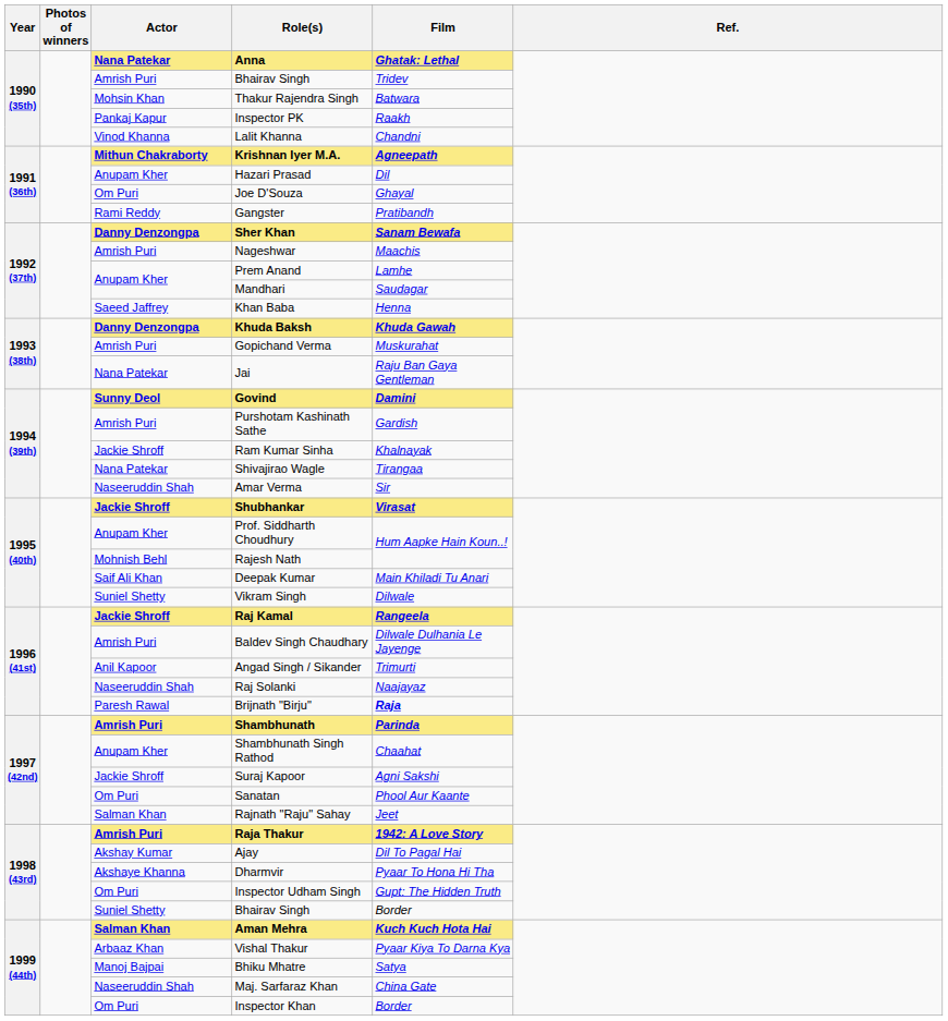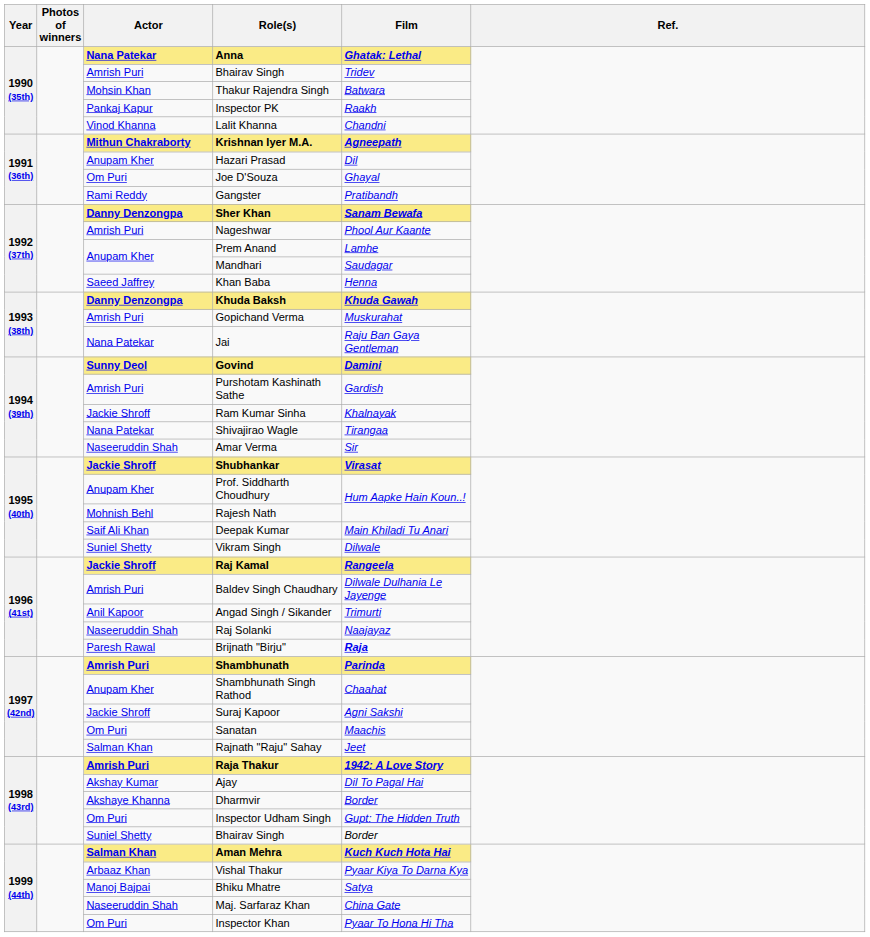 <table class="wikitable sortable" style="text-align:left;">
 <tr>
 <th scope="col" style="width:3%; text-align:center;">Year</th>
 <th scope="col" style="width:3%;text-align:center;">Photos of winners</th>
 <th scope="col" style="width:15%;text-align:center;">Actor</th>
 <th scope="col" style="width:15%;text-align:center;">Role(s)</th>
 <th scope="col" style="width:15%;text-align:center;">Film</th>
 <th>Ref.</th>
 </tr>
 <tr>
 <th scope="row" rowspan=5 style="text-align:center">1990 <br><small><a href='#'>(35th)</a> </small></th>
 <td rowspan=5 style="text-align:center"></td>
 <td style="background:#FAEB86;"><strong><a href='#'>Nana Patekar</a></strong> </td>
 <td style="background:#FAEB86;"><strong>Anna</strong></td>
 <td style="background:#FAEB86;"><strong><em><a href='#'>Ghatak: Lethal</a></em></strong></td>
 <td rowspan="5"></td>
 </tr>
 <tr>
 <td><a href='#'>Amrish Puri</a></td>
 <td>Bhairav Singh</td>
 <td><em><a href='#'>Tridev</a></em></td>
 </tr>
 <tr>
 <td><a href='#'>Mohsin Khan</a></td>
 <td>Thakur Rajendra Singh</td>
 <td><em><a href='#'>Batwara</a></em></td>
 </tr>
 <tr>
 <td><a href='#'>Pankaj Kapur</a></td>
 <td>Inspector PK</td>
 <td><em><a href='#'>Raakh</a></em></td>
 </tr>
 <tr>
 <td><a href='#'>Vinod Khanna</a></td>
 <td>Lalit Khanna</td>
 <td><em><a href='#'>Chandni</a></em></td>
 </tr>
 <tr>
 <th rowspan="4" scope="row" style="text-align:center">1991 <br><small><a href='#'>(36th)</a> </small></th>
 <td rowspan="4" style="text-align:center"></td>
 <td style="background:#FAEB86;"><strong><a href='#'>Mithun Chakraborty</a></strong> </td>
 <td style="background:#FAEB86;"><strong>Krishnan Iyer M.A.</strong></td>
 <td style="background:#FAEB86;"><strong><em><a href='#'>Agneepath</a></em></strong></td>
 <td rowspan="4"></td>
 </tr>
 <tr>
 <td><a href='#'>Anupam Kher</a></td>
 <td>Hazari Prasad</td>
 <td><em><a href='#'>Dil</a></em></td>
 </tr>
 <tr>
 <td><a href='#'>Om Puri</a></td>
 <td>Joe D'Souza</td>
 <td><em><a href='#'>Ghayal</a></em></td>
 </tr>
 <tr>
 <td><a href='#'>Rami Reddy</a></td>
 <td>Gangster</td>
 <td><em><a href='#'>Pratibandh</a></em></td>
 </tr>
 <tr>
 <th rowspan="5" scope="row" style="text-align:center">1992 <br><small><a href='#'>(37th)</a> </small></th>
 <td rowspan="5" style="text-align:center"></td>
 <td style="background:#FAEB86;"><strong><a href='#'>Danny Denzongpa</a></strong> </td>
 <td style="background:#FAEB86;"><strong>Sher Khan</strong></td>
 <td style="background:#FAEB86;"><strong><em><a href='#'>Sanam Bewafa</a></em></strong></td>
 <td rowspan="5"></td>
 </tr>
 <tr>
 <td><a href='#'>Amrish Puri</a></td>
 <td>Nageshwar</td>
-<td><em><a href='#'>Maachis</a></em></td>
+<td><em><a href='#'>Phool Aur Kaante</a></em></td>
 </tr>
 <tr>
 <td rowspan=2><a href='#'>Anupam Kher</a></td>
 <td>Prem Anand</td>
 <td><em><a href='#'>Lamhe</a></em></td>
 </tr>
 <tr>
 <td>Mandhari</td>
 <td><em><a href='#'>Saudagar</a></em></td>
 </tr>
 <tr>
 <td><a href='#'>Saeed Jaffrey</a></td>
 <td>Khan Baba</td>
 <td><em><a href='#'>Henna</a></em></td>
 </tr>
 <tr>
 <th rowspan="3" scope="row" style="text-align:center">1993 <br><small><a href='#'>(38th)</a> </small></th>
 <td rowspan="3" style="text-align:center"></td>
 <td style="background:#FAEB86;"><strong><a href='#'>Danny Denzongpa</a></strong> </td>
 <td style="background:#FAEB86;"><strong>Khuda Baksh</strong></td>
 <td style="background:#FAEB86;"><strong><em><a href='#'>Khuda Gawah</a></em></strong></td>
 <td rowspan="3"></td>
 </tr>
 <tr>
 <td><a href='#'>Amrish Puri</a></td>
 <td>Gopichand Verma</td>
 <td><em><a href='#'>Muskurahat</a></em></td>
 </tr>
 <tr>
 <td><a href='#'>Nana Patekar</a></td>
 <td>Jai</td>
 <td><em><a href='#'>Raju Ban Gaya Gentleman</a></em></td>
 </tr>
 <tr>
 <th rowspan="5" scope="row" style="text-align:center">1994 <br><small><a href='#'>(39th)</a></small></th>
 <td rowspan="5" style="text-align:center"></td>
 <td style="background:#FAEB86;"><strong><a href='#'>Sunny Deol</a></strong> </td>
 <td style="background:#FAEB86;"><strong>Govind</strong></td>
 <td style="background:#FAEB86;"><strong><em><a href='#'>Damini</a></em></strong></td>
 <td rowspan="5"></td>
 </tr>
 <tr>
 <td><a href='#'>Amrish Puri</a></td>
 <td>Purshotam Kashinath Sathe</td>
 <td><em><a href='#'>Gardish</a></em></td>
 </tr>
 <tr>
 <td><a href='#'>Jackie Shroff</a></td>
 <td>Ram Kumar Sinha</td>
 <td><em><a href='#'>Khalnayak</a></em></td>
 </tr>
 <tr>
 <td><a href='#'>Nana Patekar</a></td>
 <td>Shivajirao Wagle</td>
 <td><em><a href='#'>Tirangaa</a></em></td>
 </tr>
 <tr>
 <td><a href='#'>Naseeruddin Shah</a></td>
 <td>Amar Verma</td>
 <td><em><a href='#'>Sir</a></em></td>
 </tr>
 <tr>
 <th rowspan="5" scope="row" style="text-align:center">1995 <br><small><a href='#'>(40th)</a></small></th>
 <td rowspan="5" style="text-align:center"></td>
 <td style="background:#FAEB86;"><strong><a href='#'>Jackie Shroff</a></strong> </td>
 <td style="background:#FAEB86;"><strong>Shubhankar</strong></td>
 <td style="background:#FAEB86;"><strong><em><a href='#'>Virasat</a></em></strong></td>
 <td rowspan="5"></td>
 </tr>
 <tr>
 <td><a href='#'>Anupam Kher</a></td>
 <td>Prof. Siddharth Choudhury</td>
 <td rowspan = 2><em><a href='#'>Hum Aapke Hain Koun..!</a></em></td>
 </tr>
 <tr>
 <td><a href='#'>Mohnish Behl</a></td>
 <td>Rajesh Nath</td>
 </tr>
 <tr>
 <td><a href='#'>Saif Ali Khan</a></td>
 <td>Deepak Kumar</td>
 <td><em><a href='#'>Main Khiladi Tu Anari</a></em></td>
 </tr>
 <tr>
 <td><a href='#'>Suniel Shetty</a></td>
 <td>Vikram Singh</td>
 <td><em><a href='#'>Dilwale</a></em></td>
 </tr>
 <tr>
 <th rowspan="5" scope="row" style="text-align:center">1996 <br><small><a href='#'>(41st)</a></small></th>
 <td rowspan="5" style="text-align:center"></td>
 <td style="background:#FAEB86;"><strong><a href='#'>Jackie Shroff</a></strong> </td>
 <td style="background:#FAEB86;"><strong>Raj Kamal</strong></td>
 <td style="background:#FAEB86;"><strong><em><a href='#'>Rangeela</a></em></strong></td>
 <td rowspan="5"></td>
 </tr>
 <tr>
 <td><a href='#'>Amrish Puri</a></td>
 <td>Baldev Singh Chaudhary</td>
 <td><em><a href='#'>Dilwale Dulhania Le Jayenge</a></em></td>
 </tr>
 <tr>
 <td><a href='#'>Anil Kapoor</a></td>
 <td>Angad Singh / Sikander</td>
 <td><em><a href='#'>Trimurti</a></em></td>
 </tr>
 <tr>
 <td><a href='#'>Naseeruddin Shah</a></td>
 <td>Raj Solanki</td>
 <td><em><a href='#'>Naajayaz</a></em></td>
 </tr>
 <tr>
 <td><a href='#'>Paresh Rawal</a></td>
 <td>Brijnath "Birju"</td>
 <td><strong><em><a href='#'>Raja</a></em></strong></td>
 </tr>
 <tr>
 <th rowspan="5" scope="row" style="text-align:center">1997 <br><small><a href='#'>(42nd)</a></small></th>
 <td rowspan="5" style="text-align:center"></td>
 <td style="background:#FAEB86;"><strong><a href='#'>Amrish Puri</a></strong> </td>
 <td style="background:#FAEB86;"><strong>Shambhunath</strong></td>
 <td style="background:#FAEB86;"><strong><em><a href='#'>Parinda</a></em></strong></td>
 <td rowspan="5"></td>
 </tr>
 <tr>
 <td><a href='#'>Anupam Kher</a></td>
 <td>Shambhunath Singh Rathod</td>
 <td><em><a href='#'>Chaahat</a></em></td>
 </tr>
 <tr>
 <td><a href='#'>Jackie Shroff</a></td>
 <td>Suraj Kapoor</td>
 <td><em><a href='#'>Agni Sakshi</a></em></td>
 </tr>
 <tr>
 <td><a href='#'>Om Puri</a></td>
 <td>Sanatan</td>
-<td><em><a href='#'>Phool Aur Kaante</a></em></td>
+<td><em><a href='#'>Maachis</a></em></td>
 </tr>
 <tr>
 <td><a href='#'>Salman Khan</a></td>
 <td>Rajnath "Raju" Sahay</td>
 <td><em><a href='#'>Jeet</a></em></td>
 </tr>
 <tr>
 <th rowspan="5" scope="row" style="text-align:center">1998 <br><small><a href='#'>(43rd)</a></small></th>
 <td rowspan="5" style="text-align:center"></td>
 <td style="background:#FAEB86;"><strong><a href='#'>Amrish Puri</a></strong> </td>
 <td style="background:#FAEB86;"><strong>Raja Thakur</strong></td>
 <td style="background:#FAEB86;"><strong><em><a href='#'>1942: A Love Story</a></em></strong></td>
 <td rowspan="5"></td>
 </tr>
 <tr>
 <td><a href='#'>Akshay Kumar</a></td>
 <td>Ajay</td>
 <td><a href='#'><em>Dil To Pagal Hai</em></a></td>
 </tr>
 <tr>
 <td><a href='#'>Akshaye Khanna</a></td>
 <td>Dharmvir</td>
-<td><em><a href='#'>Pyaar To Hona Hi Tha</a></em></td>
+<td><em><a href='#'>Border</a></em></td>
 </tr>
 <tr>
 <td><a href='#'>Om Puri</a></td>
 <td>Inspector Udham Singh</td>
 <td><em><a href='#'>Gupt: The Hidden Truth</a></em></td>
 </tr>
 <tr>
 <td><a href='#'>Suniel Shetty</a></td>
 <td>Bhairav Singh</td>
 <td><em>Border</em></td>
 </tr>
 <tr>
 <th rowspan="5" scope="row" style="text-align:center">1999 <br><small><a href='#'>(44th)</a></small></th>
 <td rowspan="5" style="text-align:center"></td>
 <td style="background:#FAEB86;"><strong><a href='#'>Salman Khan</a></strong> </td>
 <td style="background:#FAEB86;"><strong>Aman Mehra</strong></td>
 <td style="background:#FAEB86;"><strong><em><a href='#'>Kuch Kuch Hota Hai</a></em></strong></td>
 <td rowspan="5"></td>
 </tr>
 <tr>
 <td><a href='#'>Arbaaz Khan</a></td>
 <td>Vishal Thakur</td>
 <td><em><a href='#'>Pyaar Kiya To Darna Kya</a></em></td>
 </tr>
 <tr>
 <td><a href='#'>Manoj Bajpai</a></td>
 <td>Bhiku Mhatre</td>
 <td><em><a href='#'>Satya</a></em></td>
 </tr>
 <tr>
 <td><a href='#'>Naseeruddin Shah</a></td>
 <td>Maj. Sarfaraz Khan</td>
 <td><em><a href='#'>China Gate</a></em></td>
 </tr>
 <tr>
 <td><a href='#'>Om Puri</a></td>
 <td>Inspector Khan</td>
-<td><em><a href='#'>Border</a></em></td>
+<td><em><a href='#'>Pyaar To Hona Hi Tha</a></em></td>
 </tr>
 </table>
